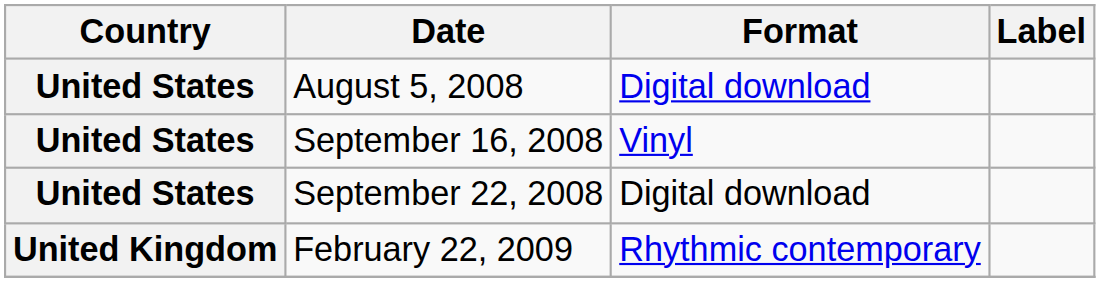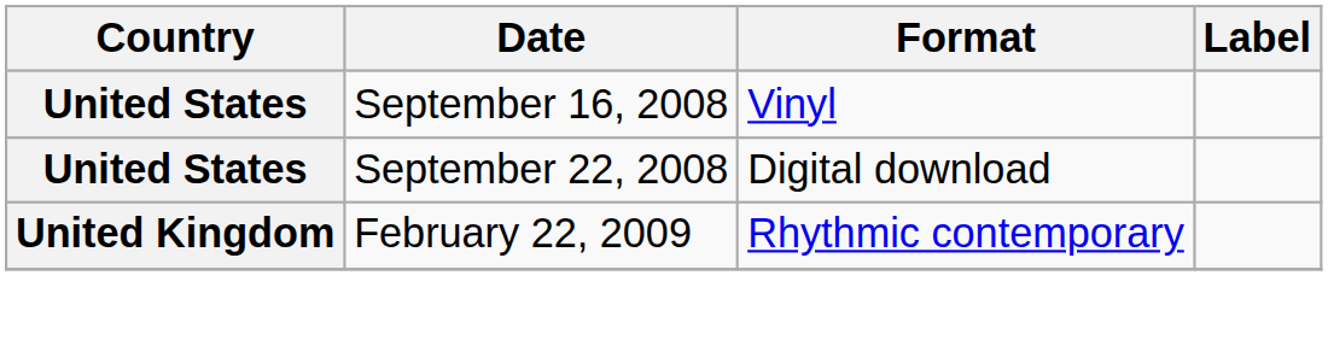 <table class="wikitable plainrowheaders">
 <tr>
 <th>Country</th>
 <th>Date</th>
 <th>Format</th>
 <th>Label</th>
-</tr>
-<tr>
-<th scope="row">United States</th>
-<td>August 5, 2008</td>
-<td><a href='#'>Digital download</a></td>
-<td></td>
 </tr>
 <tr>
 <th scope="row">United States</th>
 <td>September 16, 2008</td>
 <td><a href='#'>Vinyl</a></td>
 <td></td>
 </tr>
 <tr>
 <th scope="row">United States</th>
 <td>September 22, 2008</td>
 <td>Digital download</td>
 <td></td>
 </tr>
 <tr>
 <th scope="row">United Kingdom</th>
 <td>February 22, 2009</td>
 <td><a href='#'>Rhythmic contemporary</a></td>
 <td></td>
 </tr>
 <tr>
 </tr>
 </table>
